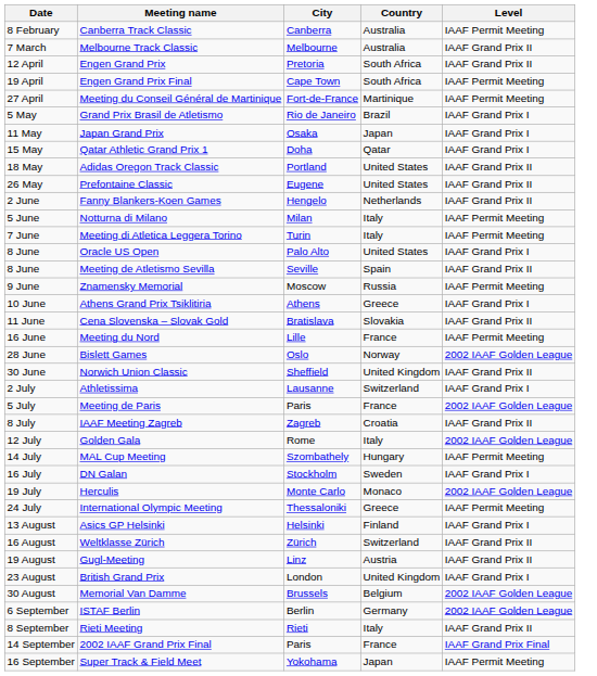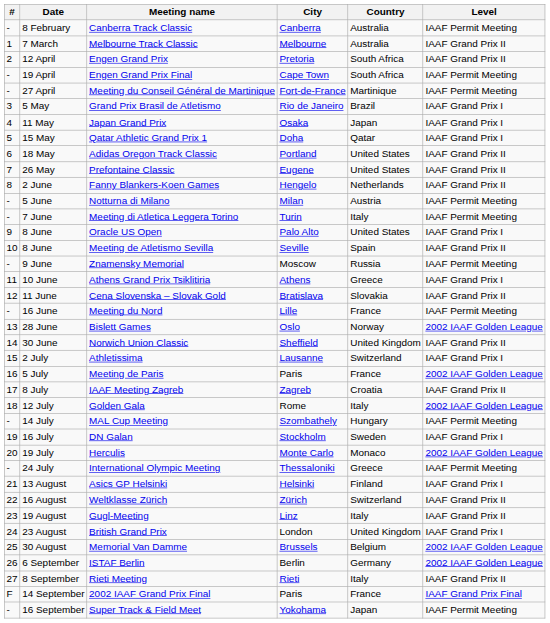 <table class="wikitable sortable">
 <tr>
+<th>#</th>
 <th>Date</th>
 <th>Meeting name</th>
 <th>City</th>
 <th>Country</th>
 <th>Level</th>
 </tr>
 <tr>
+<td>-</td>
 <td>8 February</td>
 <td><a href='#'>Canberra Track Classic</a></td>
 <td><a href='#'>Canberra</a></td>
 <td>Australia</td>
 <td>IAAF Permit Meeting</td>
 </tr>
 <tr>
+<td>1</td>
 <td>7 March</td>
 <td><a href='#'>Melbourne Track Classic</a></td>
 <td><a href='#'>Melbourne</a></td>
 <td>Australia</td>
 <td>IAAF Grand Prix II</td>
 </tr>
 <tr>
+<td>2</td>
 <td>12 April</td>
 <td><a href='#'>Engen Grand Prix</a></td>
 <td><a href='#'>Pretoria</a></td>
 <td>South Africa</td>
 <td>IAAF Grand Prix II</td>
 </tr>
 <tr>
+<td>-</td>
 <td>19 April</td>
 <td><a href='#'>Engen Grand Prix Final</a></td>
 <td><a href='#'>Cape Town</a></td>
 <td>South Africa</td>
 <td>IAAF Permit Meeting</td>
 </tr>
 <tr>
+<td>-</td>
 <td>27 April</td>
 <td><a href='#'>Meeting du Conseil Général de Martinique</a></td>
 <td><a href='#'>Fort-de-France</a></td>
 <td>Martinique</td>
 <td>IAAF Permit Meeting</td>
 </tr>
 <tr>
+<td>3</td>
 <td>5 May</td>
 <td><a href='#'>Grand Prix Brasil de Atletismo</a></td>
 <td><a href='#'>Rio de Janeiro</a></td>
 <td>Brazil</td>
 <td>IAAF Grand Prix I</td>
 </tr>
 <tr>
+<td>4</td>
 <td>11 May</td>
 <td><a href='#'>Japan Grand Prix</a></td>
 <td><a href='#'>Osaka</a></td>
 <td>Japan</td>
 <td>IAAF Grand Prix I</td>
 </tr>
 <tr>
+<td>5</td>
 <td>15 May</td>
 <td><a href='#'>Qatar Athletic Grand Prix 1</a></td>
 <td><a href='#'>Doha</a></td>
 <td>Qatar</td>
 <td>IAAF Grand Prix I</td>
 </tr>
 <tr>
+<td>6</td>
 <td>18 May</td>
 <td><a href='#'>Adidas Oregon Track Classic</a></td>
 <td><a href='#'>Portland</a></td>
 <td>United States</td>
 <td>IAAF Grand Prix II</td>
 </tr>
 <tr>
+<td>7</td>
 <td>26 May</td>
 <td><a href='#'>Prefontaine Classic</a></td>
 <td><a href='#'>Eugene</a></td>
 <td>United States</td>
 <td>IAAF Grand Prix II</td>
 </tr>
 <tr>
+<td>8</td>
 <td>2 June</td>
 <td><a href='#'>Fanny Blankers-Koen Games</a></td>
 <td><a href='#'>Hengelo</a></td>
 <td>Netherlands</td>
 <td>IAAF Grand Prix II</td>
 </tr>
 <tr>
+<td>-</td>
 <td>5 June</td>
 <td><a href='#'>Notturna di Milano</a></td>
 <td><a href='#'>Milan</a></td>
-<td>Italy</td>
+<td>Austria</td>
 <td>IAAF Permit Meeting</td>
 </tr>
 <tr>
+<td>-</td>
 <td>7 June</td>
 <td><a href='#'>Meeting di Atletica Leggera Torino</a></td>
 <td><a href='#'>Turin</a></td>
 <td>Italy</td>
 <td>IAAF Permit Meeting</td>
 </tr>
 <tr>
+<td>9</td>
 <td>8 June</td>
 <td><a href='#'>Oracle US Open</a></td>
 <td><a href='#'>Palo Alto</a></td>
 <td>United States</td>
 <td>IAAF Grand Prix I</td>
 </tr>
 <tr>
+<td>10</td>
 <td>8 June</td>
 <td><a href='#'>Meeting de Atletismo Sevilla</a></td>
 <td><a href='#'>Seville</a></td>
 <td>Spain</td>
 <td>IAAF Grand Prix II</td>
 </tr>
 <tr>
+<td>-</td>
 <td>9 June</td>
 <td><a href='#'>Znamensky Memorial</a></td>
 <td>Moscow</td>
 <td>Russia</td>
 <td>IAAF Permit Meeting</td>
 </tr>
 <tr>
+<td>11</td>
 <td>10 June</td>
 <td><a href='#'>Athens Grand Prix Tsiklitiria</a></td>
 <td><a href='#'>Athens</a></td>
 <td>Greece</td>
 <td>IAAF Grand Prix I</td>
 </tr>
 <tr>
+<td>12</td>
 <td>11 June</td>
 <td><a href='#'>Cena Slovenska – Slovak Gold</a></td>
 <td><a href='#'>Bratislava</a></td>
 <td>Slovakia</td>
 <td>IAAF Grand Prix II</td>
 </tr>
 <tr>
+<td>-</td>
 <td>16 June</td>
 <td><a href='#'>Meeting du Nord</a></td>
 <td><a href='#'>Lille</a></td>
 <td>France</td>
 <td>IAAF Permit Meeting</td>
 </tr>
 <tr>
+<td>13</td>
 <td>28 June</td>
 <td><a href='#'>Bislett Games</a></td>
 <td><a href='#'>Oslo</a></td>
 <td>Norway</td>
 <td><a href='#'>2002 IAAF Golden League</a></td>
 </tr>
 <tr>
+<td>14</td>
 <td>30 June</td>
 <td><a href='#'>Norwich Union Classic</a></td>
 <td><a href='#'>Sheffield</a></td>
 <td>United Kingdom</td>
 <td>IAAF Grand Prix II</td>
 </tr>
 <tr>
+<td>15</td>
 <td>2 July</td>
 <td><a href='#'>Athletissima</a></td>
 <td><a href='#'>Lausanne</a></td>
 <td>Switzerland</td>
 <td>IAAF Grand Prix I</td>
 </tr>
 <tr>
+<td>16</td>
 <td>5 July</td>
 <td><a href='#'>Meeting de Paris</a></td>
 <td>Paris</td>
 <td>France</td>
 <td><a href='#'>2002 IAAF Golden League</a></td>
 </tr>
 <tr>
+<td>17</td>
 <td>8 July</td>
 <td><a href='#'>IAAF Meeting Zagreb</a></td>
 <td><a href='#'>Zagreb</a></td>
 <td>Croatia</td>
 <td>IAAF Grand Prix II</td>
 </tr>
 <tr>
+<td>18</td>
 <td>12 July</td>
 <td><a href='#'>Golden Gala</a></td>
 <td>Rome</td>
 <td>Italy</td>
 <td><a href='#'>2002 IAAF Golden League</a></td>
 </tr>
 <tr>
+<td>-</td>
 <td>14 July</td>
 <td><a href='#'>MAL Cup Meeting</a></td>
 <td><a href='#'>Szombathely</a></td>
 <td>Hungary</td>
 <td>IAAF Permit Meeting</td>
 </tr>
 <tr>
+<td>19</td>
 <td>16 July</td>
 <td><a href='#'>DN Galan</a></td>
 <td><a href='#'>Stockholm</a></td>
 <td>Sweden</td>
 <td>IAAF Grand Prix I</td>
 </tr>
 <tr>
+<td>20</td>
 <td>19 July</td>
 <td><a href='#'>Herculis</a></td>
 <td><a href='#'>Monte Carlo</a></td>
 <td>Monaco</td>
 <td><a href='#'>2002 IAAF Golden League</a></td>
 </tr>
 <tr>
+<td>-</td>
 <td>24 July</td>
 <td><a href='#'>International Olympic Meeting</a></td>
 <td><a href='#'>Thessaloniki</a></td>
 <td>Greece</td>
 <td>IAAF Permit Meeting</td>
 </tr>
 <tr>
+<td>21</td>
 <td>13 August</td>
 <td><a href='#'>Asics GP Helsinki</a></td>
 <td><a href='#'>Helsinki</a></td>
 <td>Finland</td>
 <td>IAAF Grand Prix I</td>
 </tr>
 <tr>
+<td>22</td>
 <td>16 August</td>
 <td><a href='#'>Weltklasse Zürich</a></td>
 <td><a href='#'>Zürich</a></td>
 <td>Switzerland</td>
 <td>IAAF Grand Prix II</td>
 </tr>
 <tr>
+<td>23</td>
 <td>19 August</td>
 <td><a href='#'>Gugl-Meeting</a></td>
 <td><a href='#'>Linz</a></td>
-<td>Austria</td>
+<td>Italy</td>
 <td>IAAF Grand Prix II</td>
 </tr>
 <tr>
+<td>24</td>
 <td>23 August</td>
 <td><a href='#'>British Grand Prix</a></td>
 <td>London</td>
 <td>United Kingdom</td>
 <td>IAAF Grand Prix I</td>
 </tr>
 <tr>
+<td>25</td>
 <td>30 August</td>
 <td><a href='#'>Memorial Van Damme</a></td>
 <td><a href='#'>Brussels</a></td>
 <td>Belgium</td>
 <td><a href='#'>2002 IAAF Golden League</a></td>
 </tr>
 <tr>
+<td>26</td>
 <td>6 September</td>
 <td><a href='#'>ISTAF Berlin</a></td>
 <td>Berlin</td>
 <td>Germany</td>
 <td><a href='#'>2002 IAAF Golden League</a></td>
 </tr>
 <tr>
+<td>27</td>
 <td>8 September</td>
 <td><a href='#'>Rieti Meeting</a></td>
 <td><a href='#'>Rieti</a></td>
 <td>Italy</td>
 <td>IAAF Grand Prix II</td>
 </tr>
 <tr>
+<td>F</td>
 <td>14 September</td>
 <td><a href='#'>2002 IAAF Grand Prix Final</a></td>
 <td>Paris</td>
 <td>France</td>
 <td><a href='#'>IAAF Grand Prix Final</a></td>
 </tr>
 <tr>
+<td>-</td>
 <td>16 September</td>
 <td><a href='#'>Super Track & Field Meet</a></td>
 <td><a href='#'>Yokohama</a></td>
 <td>Japan</td>
 <td>IAAF Permit Meeting</td>
 </tr>
 </table>
